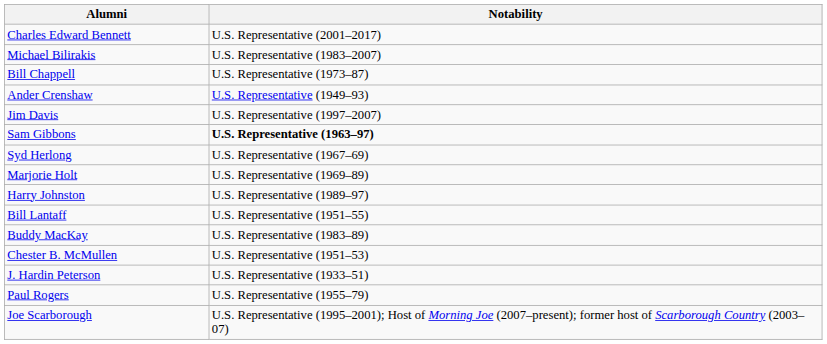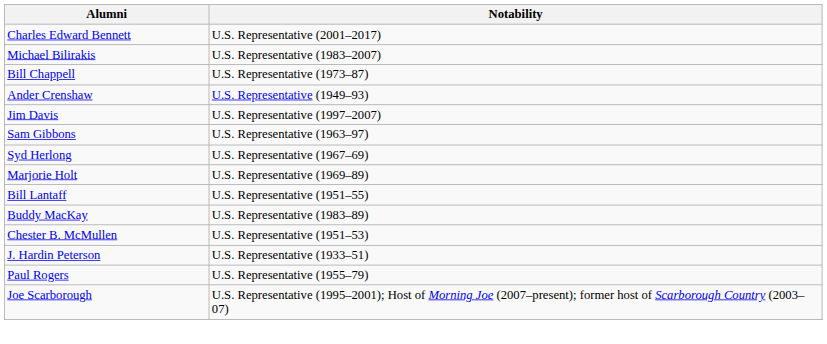 <table class="wikitable sortable" style="width:82%">
 <tr valign="top">
 <th width="25%">Alumni</th>
 <th width="75%">Notability</th>
 </tr>
 <tr valign="top">
 <td><a href='#'>Charles Edward Bennett</a></td>
 <td>U.S. Representative (2001–2017)</td>
 </tr>
 <tr valign="top">
 <td><a href='#'>Michael Bilirakis</a></td>
 <td>U.S. Representative (1983–2007)</td>
 </tr>
 <tr valign="top">
 <td><a href='#'>Bill Chappell</a></td>
 <td>U.S. Representative (1973–87)</td>
 </tr>
 <tr valign="top">
 <td><a href='#'>Ander Crenshaw</a></td>
 <td><a href='#'>U.S. Representative</a> (1949–93)</td>
 </tr>
 <tr valign="top">
 <td><a href='#'>Jim Davis</a></td>
 <td>U.S. Representative (1997–2007)</td>
 </tr>
 <tr valign="top">
 <td><a href='#'>Sam Gibbons</a></td>
-<td><strong>U.S. Representative (1963–97)</strong></td>
+<td>U.S. Representative (1963–97)</td>
 </tr>
 <tr valign="top">
 <td><a href='#'>Syd Herlong</a></td>
 <td>U.S. Representative (1967–69)</td>
 </tr>
 <tr valign="top">
 <td><a href='#'>Marjorie Holt</a></td>
 <td>U.S. Representative (1969–89)</td>
-</tr>
-<tr valign="top">
-<td><a href='#'>Harry Johnston</a></td>
-<td>U.S. Representative (1989–97)</td>
 </tr>
 <tr valign="top">
 <td><a href='#'>Bill Lantaff</a></td>
 <td>U.S. Representative (1951–55)</td>
 </tr>
 <tr valign="top">
 <td><a href='#'>Buddy MacKay</a></td>
 <td>U.S. Representative (1983–89)</td>
 </tr>
 <tr valign="top">
 <td><a href='#'>Chester B. McMullen</a></td>
 <td>U.S. Representative (1951–53)</td>
 </tr>
 <tr valign="top">
 <td><a href='#'>J. Hardin Peterson</a></td>
 <td>U.S. Representative (1933–51)</td>
 </tr>
 <tr valign="top">
 <td><a href='#'>Paul Rogers</a></td>
 <td>U.S. Representative (1955–79)</td>
 </tr>
 <tr valign="top">
 <td><a href='#'>Joe Scarborough</a></td>
 <td>U.S. Representative (1995–2001); Host of <em><a href='#'>Morning Joe</a></em> (2007–present); former host of <em><a href='#'>Scarborough Country</a></em> (2003–07)</td>
 </tr>
 </table>
